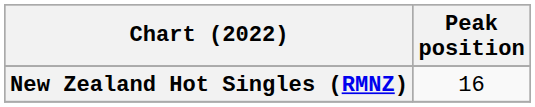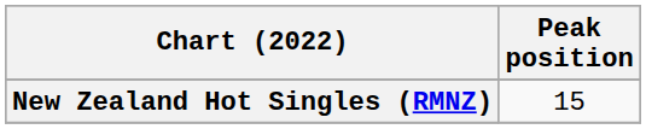 <table class="wikitable sortable plainrowheaders" style="text-align:center">
 <tr>
 <th scope="col">Chart (2022)</th>
 <th scope="col">Peak<br>position</th>
 </tr>
 <tr>
 </tr>
 <tr>
 <th scope="row">New Zealand Hot Singles (<a href='#'>RMNZ</a>)</th>
-<td>16</td>
+<td>15</td>
 </tr>
 <tr>
 </tr>
 </table>
